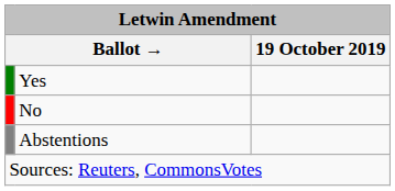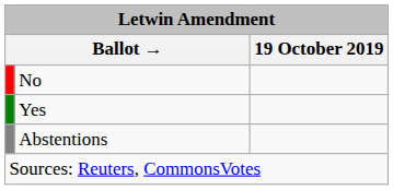 <table class="wikitable" style="text-align:center; font-size:98%;">
 <tr>
 <td colspan="3"  style="text-align:center; background:silver;"><strong>Letwin Amendment</strong></td>
 </tr>
 <tr>
 <th colspan="2" style="width:200px;">Ballot →</th>
 <th>19 October 2019</th>
 </tr>
 <tr>
-<th style="width:1px; background:green;"></th>
-<td style="text-align:left;">Yes</td>
+<th style="background:red;"></th>
+<td style="text-align:left;">No</td>
 <td></td>
 </tr>
 <tr>
-<th style="background:red;"></th>
-<td style="text-align:left;">No</td>
+<th style="width:1px; background:green;"></th>
+<td style="text-align:left;">Yes</td>
 <td></td>
 </tr>
 <tr>
 <th style="background:gray;"></th>
 <td style="text-align:left;">Abstentions</td>
 <td></td>
 </tr>
 <tr>
 <td colspan="3" style="text-align:left;">Sources: <a href='#'>Reuters</a>, <a href='#'>CommonsVotes</a></td>
 </tr>
 </table>
